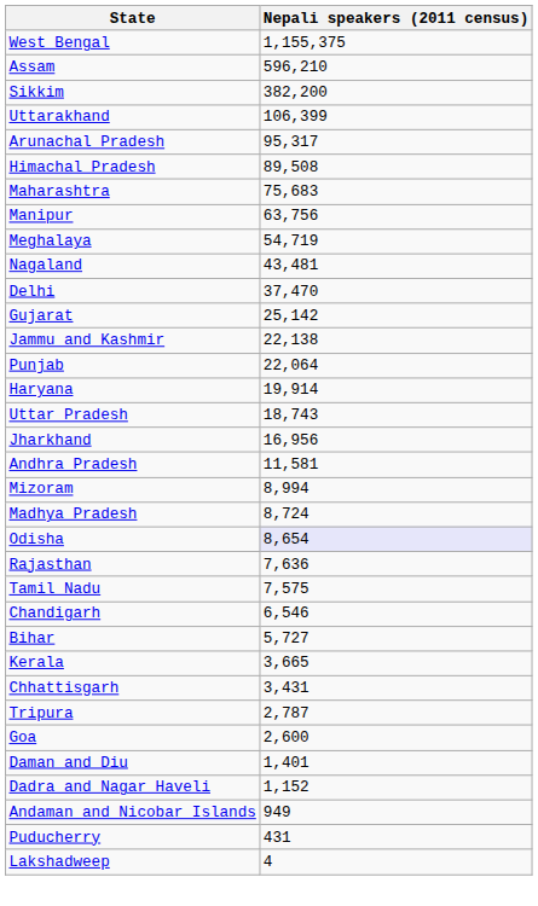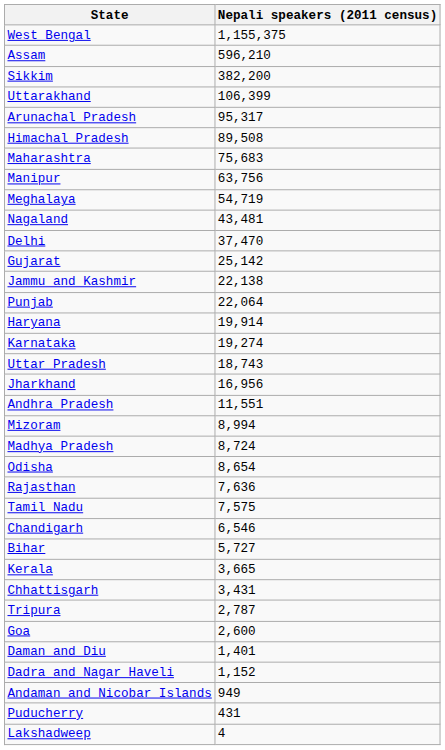 <table class="wikitable sortable">
 <tr>
 <th>State</th>
 <th>Nepali speakers (2011 census)</th>
 </tr>
 <tr>
 <td><a href='#'>West Bengal</a></td>
 <td>1,155,375</td>
 </tr>
 <tr>
 <td><a href='#'>Assam</a></td>
 <td>596,210</td>
 </tr>
 <tr>
 <td><a href='#'>Sikkim</a></td>
 <td>382,200</td>
 </tr>
 <tr>
 <td><a href='#'>Uttarakhand</a></td>
 <td>106,399</td>
 </tr>
 <tr>
 <td><a href='#'>Arunachal Pradesh</a></td>
 <td>95,317</td>
 </tr>
 <tr>
 <td><a href='#'>Himachal Pradesh</a></td>
 <td>89,508</td>
 </tr>
 <tr>
 <td><a href='#'>Maharashtra</a></td>
 <td>75,683</td>
 </tr>
 <tr>
 <td><a href='#'>Manipur</a></td>
 <td>63,756</td>
 </tr>
 <tr>
 <td><a href='#'>Meghalaya</a></td>
 <td>54,719</td>
 </tr>
 <tr>
 <td><a href='#'>Nagaland</a></td>
 <td>43,481</td>
 </tr>
 <tr>
 <td><a href='#'>Delhi</a></td>
 <td>37,470</td>
 </tr>
 <tr>
 <td><a href='#'>Gujarat</a></td>
 <td>25,142</td>
 </tr>
 <tr>
 <td><a href='#'>Jammu and Kashmir</a></td>
 <td>22,138</td>
 </tr>
 <tr>
 <td><a href='#'>Punjab</a></td>
 <td>22,064</td>
 </tr>
 <tr>
 <td><a href='#'>Haryana</a></td>
 <td>19,914</td>
 </tr>
 <tr>
+<td><a href='#'>Karnataka</a></td>
+<td>19,274</td>
+</tr>
+<tr>
 <td><a href='#'>Uttar Pradesh</a></td>
 <td>18,743</td>
 </tr>
 <tr>
 <td><a href='#'>Jharkhand</a></td>
 <td>16,956</td>
 </tr>
 <tr>
 <td><a href='#'>Andhra Pradesh</a></td>
-<td>11,581</td>
+<td>11,551</td>
 </tr>
 <tr>
 <td><a href='#'>Mizoram</a></td>
 <td>8,994</td>
 </tr>
 <tr>
 <td><a href='#'>Madhya Pradesh</a></td>
 <td>8,724</td>
 </tr>
 <tr>
 <td><a href='#'>Odisha</a></td>
-<td style="background: lavender;">8,654</td>
+<td>8,654</td>
 </tr>
 <tr>
 <td><a href='#'>Rajasthan</a></td>
 <td>7,636</td>
 </tr>
 <tr>
 <td><a href='#'>Tamil Nadu</a></td>
 <td>7,575</td>
 </tr>
 <tr>
 <td><a href='#'>Chandigarh</a></td>
 <td>6,546</td>
 </tr>
 <tr>
 <td><a href='#'>Bihar</a></td>
 <td>5,727</td>
 </tr>
 <tr>
 <td><a href='#'>Kerala</a></td>
 <td>3,665</td>
 </tr>
 <tr>
 <td><a href='#'>Chhattisgarh</a></td>
 <td>3,431</td>
 </tr>
 <tr>
 <td><a href='#'>Tripura</a></td>
 <td>2,787</td>
 </tr>
 <tr>
 <td><a href='#'>Goa</a></td>
 <td>2,600</td>
 </tr>
 <tr>
 <td><a href='#'>Daman and Diu</a></td>
 <td>1,401</td>
 </tr>
 <tr>
 <td><a href='#'>Dadra and Nagar Haveli</a></td>
 <td>1,152</td>
 </tr>
 <tr>
 <td><a href='#'>Andaman and Nicobar Islands</a></td>
 <td>949</td>
 </tr>
 <tr>
 <td><a href='#'>Puducherry</a></td>
 <td>431</td>
 </tr>
 <tr>
 <td><a href='#'>Lakshadweep</a></td>
 <td>4</td>
 </tr>
 </table>
